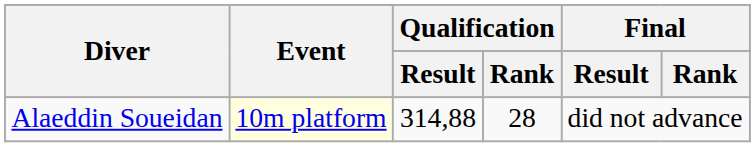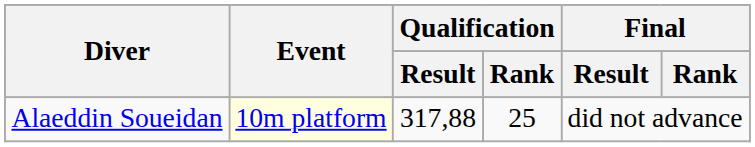 <table class=wikitable style="font-size:90%">
 <tr>
 <th rowspan=2>Diver</th>
 <th rowspan=2>Event</th>
 <th colspan=2>Qualification</th>
 <th colspan=2>Final</th>
 </tr>
 <tr>
 <th>Result</th>
 <th>Rank</th>
 <th>Result</th>
 <th>Rank</th>
 </tr>
 <tr>
 <td><a href='#'>Alaeddin Soueidan</a></td>
 <td style="background: lightyellow;"><a href='#'>10m platform</a></td>
-<td align=center>314,88</td>
-<td align=center>28</td>
+<td align=center>317,88</td>
+<td align=center>25</td>
 <td align=center colspan=2>did not advance</td>
 </tr>
 </table>
